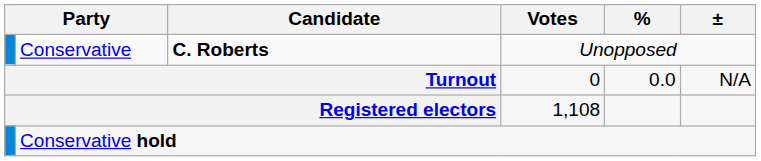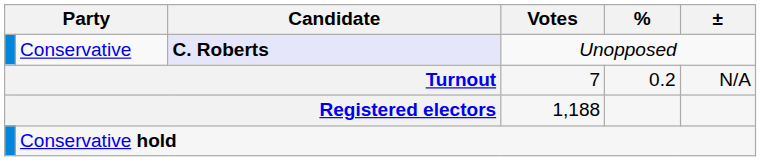 <table class=wikitable>
 <tr>
 <th scope="col" colspan="2" style="width: 130px">Party</th>
 <th scope="col" style="width: 17em">Candidate</th>
 <th scope="col" style="width: 5em">Votes</th>
 <th scope="col" style="width: 3.5em">%</th>
 <th scope="col" style="width: 3.5em">±</th>
 </tr>
 <tr>
 <td style="background:#0087DC;"></td>
 <td><a href='#'>Conservative</a></td>
-<td><strong>C. Roberts</strong></td>
+<td style="background: lavender;"><strong>C. Roberts</strong></td>
 <td style="text-align: center; "colspan="3"><em>Unopposed</em></td>
 </tr>
 <tr style="background-color:#F6F6F6">
 <th colspan="3" style="text-align: right; margin-right: 0.5em"><a href='#'>Turnout</a></th>
-<td style="text-align: right; margin-right: 0.5em">0</td>
-<td style="text-align: right; margin-right: 0.5em">0.0</td>
+<td style="text-align: right; margin-right: 0.5em">7</td>
+<td style="text-align: right; margin-right: 0.5em">0.2</td>
 <td style="text-align: right; margin-right: 0.5em">N/A</td>
 </tr>
 <tr style="background-color:#F6F6F6;">
 <th colspan="3" style="text-align:right;"><a href='#'>Registered electors</a></th>
-<td style="text-align:right; margin-right:0.5em">1,108</td>
+<td style="text-align:right; margin-right:0.5em">1,188</td>
 <td></td>
 <td></td>
 </tr>
 <tr style="background-color:#F6F6F6">
 <td style="background:#0087DC;"></td>
 <td colspan="5"><a href='#'>Conservative</a> <strong>hold</strong></td>
 </tr>
 </table>
